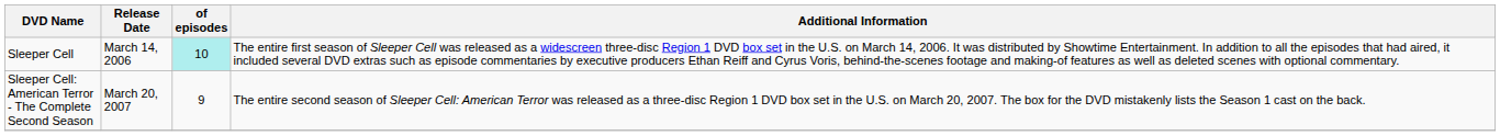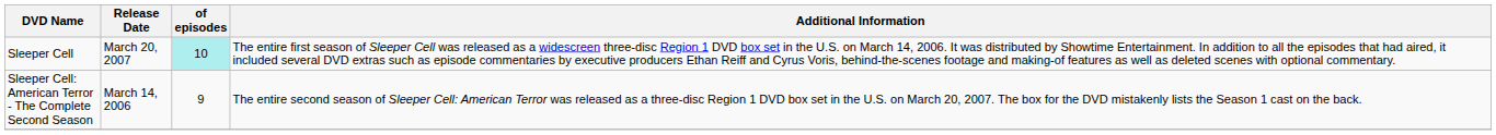 <table class="wikitable">
 <tr>
 <th width="120px">DVD Name</th>
 <th>Release Date</th>
 <th width="30px"> of<br>episodes</th>
 <th>Additional Information</th>
 </tr>
 <tr>
 <td>Sleeper Cell</td>
-<td>March 14, 2006</td>
+<td>March 20, 2007</td>
 <td align="center" style="background: paleturquoise;">10</td>
 <td>The entire first season of <em>Sleeper Cell</em> was released as a <a href='#'>widescreen</a> three-disc <a href='#'>Region 1</a> DVD <a href='#'>box set</a> in the U.S. on March 14, 2006. It was distributed by Showtime Entertainment. In addition to all the episodes that had aired, it included several DVD extras such as episode commentaries by executive producers Ethan Reiff and Cyrus Voris, behind-the-scenes footage and making-of features as well as deleted scenes with optional commentary.</td>
 </tr>
 <tr>
 <td>Sleeper Cell: American Terror - The Complete Second Season</td>
-<td>March 20, 2007</td>
+<td>March 14, 2006</td>
 <td align="center">9</td>
 <td>The entire second season of <em>Sleeper Cell: American Terror</em> was released as a three-disc Region 1 DVD box set in the U.S. on March 20, 2007. The box for the DVD mistakenly lists the Season 1 cast on the back.</td>
 </tr>
 <tr>
 </tr>
 </table>
